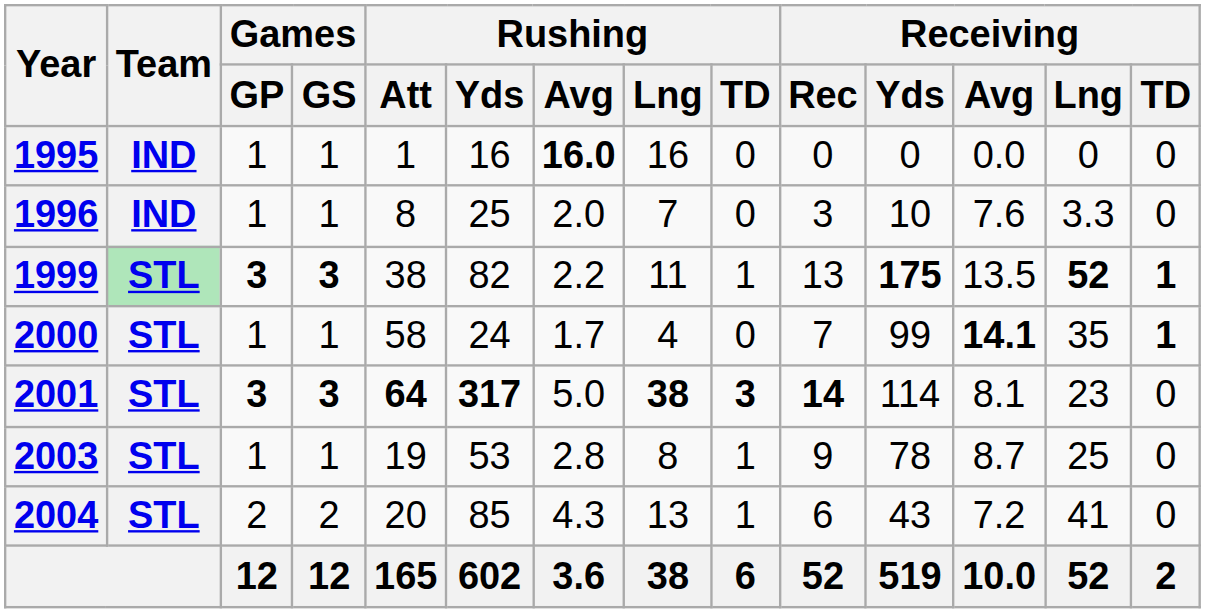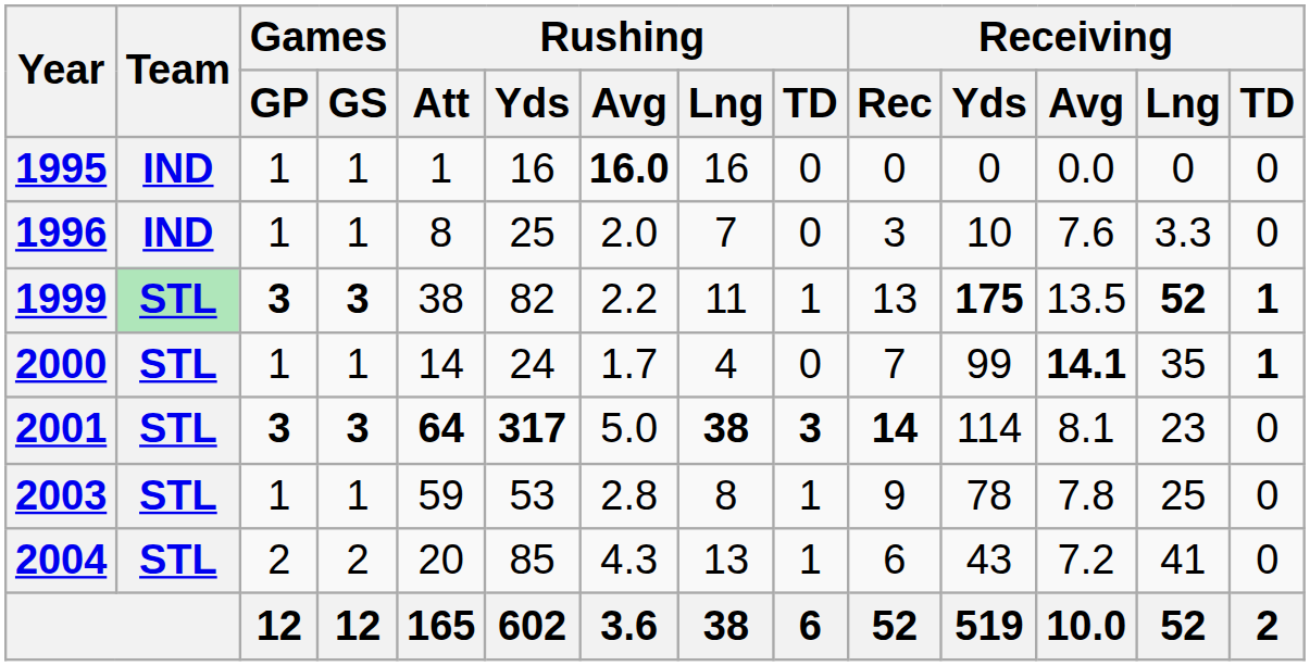 <table class="wikitable" style="text-align:center;">
 <tr>
 <th rowspan="2">Year</th>
 <th rowspan="2">Team</th>
 <th colspan="2">Games</th>
 <th colspan="5">Rushing</th>
 <th colspan="5">Receiving</th>
 </tr>
 <tr>
 <th>GP</th>
 <th>GS</th>
 <th>Att</th>
 <th>Yds</th>
 <th>Avg</th>
 <th>Lng</th>
 <th>TD</th>
 <th>Rec</th>
 <th>Yds</th>
 <th>Avg</th>
 <th>Lng</th>
 <th>TD</th>
 </tr>
 <tr>
 <th><a href='#'>1995</a></th>
 <th><a href='#'>IND</a></th>
 <td>1</td>
 <td>1</td>
 <td>1</td>
 <td>16</td>
 <td><strong>16.0</strong></td>
 <td>16</td>
 <td>0</td>
 <td>0</td>
 <td>0</td>
 <td>0.0</td>
 <td>0</td>
 <td>0</td>
 </tr>
 <tr>
 <th><a href='#'>1996</a></th>
 <th><a href='#'>IND</a></th>
 <td>1</td>
 <td>1</td>
 <td>8</td>
 <td>25</td>
 <td>2.0</td>
 <td>7</td>
 <td>0</td>
 <td>3</td>
 <td>10</td>
 <td>7.6</td>
 <td>3.3</td>
 <td 4>0</td>
 </tr>
 <tr>
 <th><a href='#'>1999</a></th>
 <th style="background:#afe6ba"><a href='#'>STL</a></th>
 <td><strong>3</strong></td>
 <td><strong>3</strong></td>
 <td>38</td>
 <td>82</td>
 <td>2.2</td>
 <td>11</td>
 <td>1</td>
 <td>13</td>
 <td><strong>175</strong></td>
 <td>13.5</td>
 <td><strong>52</strong></td>
 <td><strong>1</strong></td>
 </tr>
 <tr>
 <th><a href='#'>2000</a></th>
 <th><a href='#'>STL</a></th>
 <td>1</td>
 <td>1</td>
-<td>58</td>
+<td>14</td>
 <td>24</td>
 <td>1.7</td>
 <td>4</td>
 <td>0</td>
 <td>7</td>
 <td>99</td>
 <td><strong>14.1</strong></td>
 <td>35</td>
 <td><strong>1</strong></td>
 </tr>
 <tr>
 <th><a href='#'>2001</a></th>
 <th><a href='#'>STL</a></th>
 <td><strong>3</strong></td>
 <td><strong>3</strong></td>
 <td><strong>64</strong></td>
 <td><strong>317</strong></td>
 <td>5.0</td>
 <td><strong>38</strong></td>
 <td><strong>3</strong></td>
 <td><strong>14</strong></td>
 <td>114</td>
 <td>8.1</td>
 <td>23</td>
 <td>0</td>
 </tr>
 <tr>
 <th><a href='#'>2003</a></th>
 <th><a href='#'>STL</a></th>
 <td>1</td>
 <td>1</td>
-<td>19</td>
+<td>59</td>
 <td>53</td>
 <td>2.8</td>
 <td>8</td>
 <td>1</td>
 <td>9</td>
 <td>78</td>
-<td>8.7</td>
+<td>7.8</td>
 <td>25</td>
 <td>0</td>
 </tr>
 <tr>
 <th><a href='#'>2004</a></th>
 <th><a href='#'>STL</a></th>
 <td>2</td>
 <td>2</td>
 <td>20</td>
 <td>85</td>
 <td>4.3</td>
 <td>13</td>
 <td>1</td>
 <td>6</td>
 <td>43</td>
 <td>7.2</td>
 <td>41</td>
 <td>0</td>
 </tr>
 <tr>
 <th colspan="2"></th>
 <th>12</th>
 <th>12</th>
 <th>165</th>
 <th>602</th>
 <th>3.6</th>
 <th>38</th>
 <th>6</th>
 <th>52</th>
 <th>519</th>
 <th>10.0</th>
 <th>52</th>
 <th>2</th>
 </tr>
 </table>
